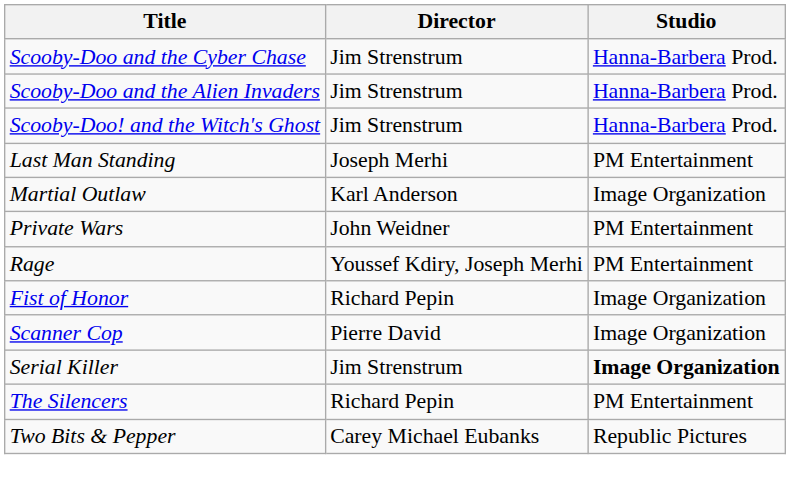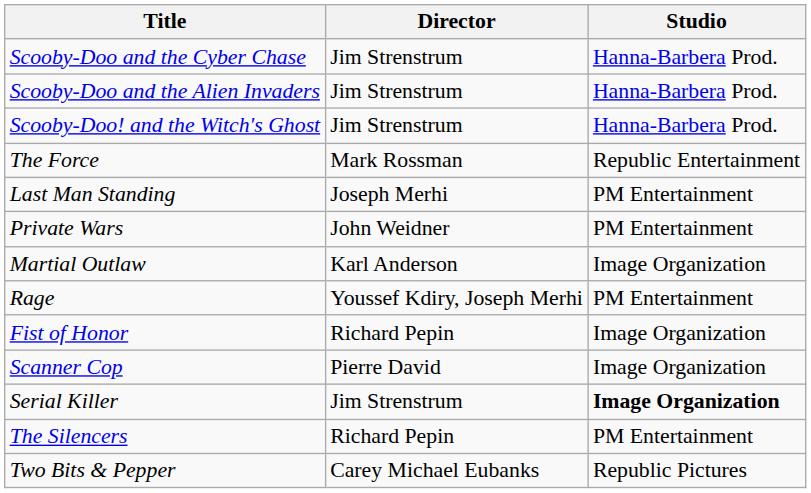 <table class="wikitable">
 <tr>
 <th>Title</th>
 <th>Director</th>
 <th>Studio</th>
 </tr>
 <tr>
 <td><em><a href='#'>Scooby-Doo and the Cyber Chase</a></em></td>
 <td>Jim Strenstrum</td>
 <td><a href='#'>Hanna-Barbera</a> Prod.</td>
 </tr>
 <tr>
 <td><em><a href='#'>Scooby-Doo and the Alien Invaders</a></em></td>
 <td>Jim Strenstrum</td>
 <td><a href='#'>Hanna-Barbera</a> Prod.</td>
 </tr>
 <tr>
 <td><em><a href='#'>Scooby-Doo! and the Witch's Ghost</a></em></td>
 <td>Jim Strenstrum</td>
 <td><a href='#'>Hanna-Barbera</a> Prod.</td>
 </tr>
 <tr>
+<td><em>The Force</em></td>
+<td>Mark Rossman</td>
+<td>Republic Entertainment</td>
+</tr>
+<tr>
 <td><em>Last Man Standing</em></td>
 <td>Joseph Merhi</td>
+<td>PM Entertainment</td>
+</tr>
+<tr>
+<td><em>Private Wars</em></td>
+<td>John Weidner</td>
 <td>PM Entertainment</td>
 </tr>
 <tr>
 <td><em>Martial Outlaw</em></td>
 <td>Karl Anderson</td>
 <td>Image Organization</td>
-</tr>
-<tr>
-<td><em>Private Wars</em></td>
-<td>John Weidner</td>
-<td>PM Entertainment</td>
 </tr>
 <tr>
 <td><em>Rage</em></td>
 <td>Youssef Kdiry, Joseph Merhi</td>
 <td>PM Entertainment</td>
 </tr>
 <tr>
 <td><em><a href='#'>Fist of Honor</a></em></td>
 <td>Richard Pepin</td>
 <td>Image Organization</td>
 </tr>
 <tr>
 <td><em><a href='#'>Scanner Cop</a></em></td>
 <td>Pierre David</td>
 <td>Image Organization</td>
 </tr>
 <tr>
 <td><em>Serial Killer</em></td>
 <td>Jim Strenstrum</td>
 <td><strong>Image Organization</strong></td>
 </tr>
 <tr>
 <td><em><a href='#'>The Silencers</a></em></td>
 <td>Richard Pepin</td>
 <td>PM Entertainment</td>
 </tr>
 <tr>
 <td><em>Two Bits & Pepper</em></td>
 <td>Carey Michael Eubanks</td>
 <td>Republic Pictures</td>
 </tr>
 </table>
